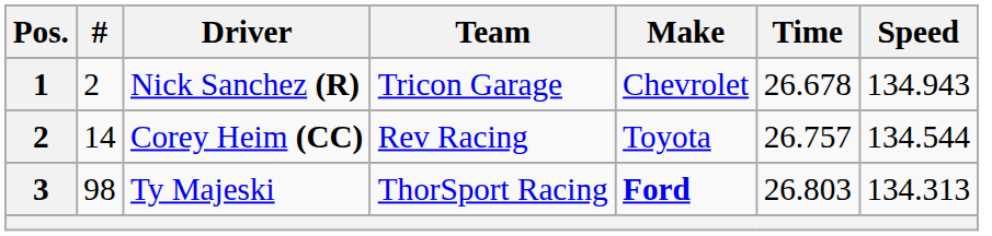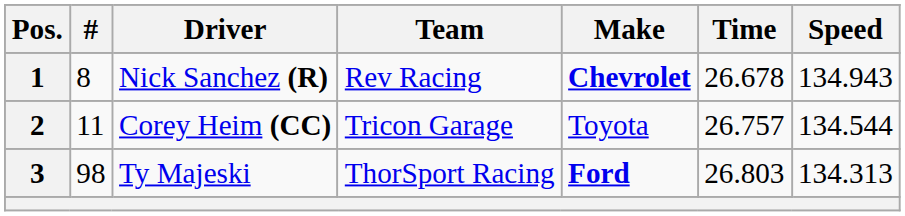 <table class="wikitable" style="font-size:95%">
 <tr>
 <th>Pos.</th>
 <th>#</th>
 <th>Driver</th>
 <th>Team</th>
 <th>Make</th>
 <th>Time</th>
 <th>Speed</th>
 </tr>
 <tr>
 <th>1</th>
-<td>2</td>
+<td>8</td>
 <td><a href='#'>Nick Sanchez</a> <strong>(R)</strong></td>
-<td><a href='#'>Tricon Garage</a></td>
-<td><a href='#'>Chevrolet</a></td>
+<td><a href='#'>Rev Racing</a></td>
+<td><strong><a href='#'>Chevrolet</a></strong></td>
 <td>26.678</td>
 <td>134.943</td>
 </tr>
 <tr>
 <th>2</th>
-<td>14</td>
+<td>11</td>
 <td><a href='#'>Corey Heim</a> <strong>(CC)</strong></td>
-<td><a href='#'>Rev Racing</a></td>
+<td><a href='#'>Tricon Garage</a></td>
 <td><a href='#'>Toyota</a></td>
 <td>26.757</td>
 <td>134.544</td>
 </tr>
 <tr>
 <th>3</th>
 <td>98</td>
 <td><a href='#'>Ty Majeski</a></td>
 <td><a href='#'>ThorSport Racing</a></td>
 <td><strong><a href='#'>Ford</a></strong></td>
 <td>26.803</td>
 <td>134.313</td>
 </tr>
 <tr>
 <th colspan="7"></th>
 </tr>
 </table>
